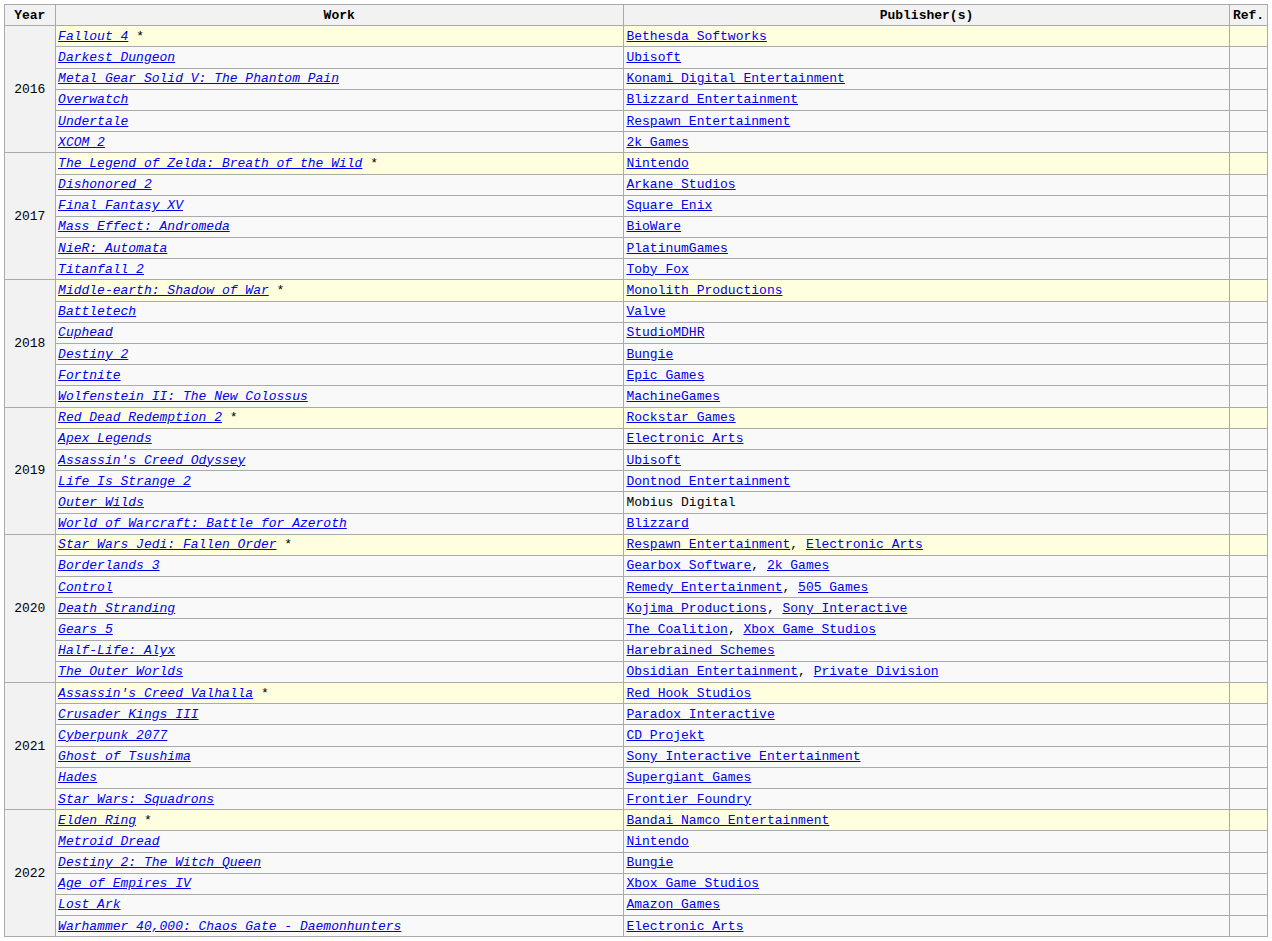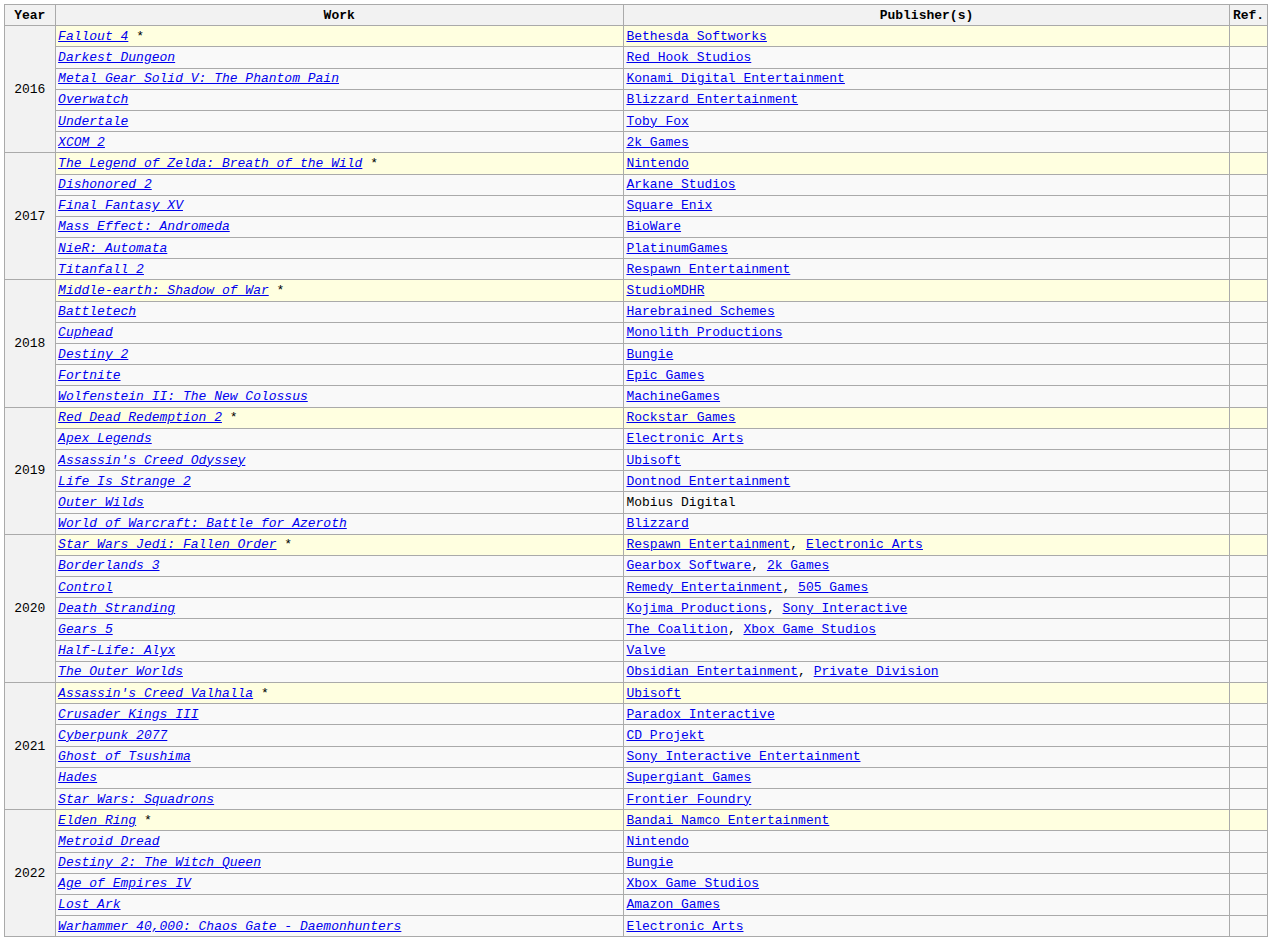 <table class="wikitable mw-collapsible" style="width:100%; margin:1em auto 1em auto;">
 <tr>
 <th style="width:4%;" scope="col">Year</th>
 <th style="width:45%;" scope="col">Work</th>
 <th style="width:48%;" scope="col" class="unsortable">Publisher(s)</th>
 <th style="width:3%;" scope="col" class="unsortable">Ref.</th>
 </tr>
 <tr style="background:lightyellow;">
 <th scope="row" rowspan="6" style="text-align:center; font-weight:normal;">2016</th>
 <td><em><a href='#'>Fallout 4</a></em> *</td>
 <td><a href='#'>Bethesda Softworks</a></td>
 <td></td>
 </tr>
 <tr>
 <td><em><a href='#'>Darkest Dungeon</a></em></td>
-<td><a href='#'>Ubisoft</a></td>
+<td><a href='#'>Red Hook Studios</a></td>
 <td></td>
 </tr>
 <tr>
 <td><em><a href='#'>Metal Gear Solid V: The Phantom Pain</a></em></td>
 <td><a href='#'>Konami Digital Entertainment</a></td>
 <td></td>
 </tr>
 <tr>
 <td><em><a href='#'>Overwatch</a></em></td>
 <td><a href='#'>Blizzard Entertainment</a></td>
 <td></td>
 </tr>
 <tr>
 <td><em><a href='#'>Undertale</a></em></td>
-<td><a href='#'>Respawn Entertainment</a></td>
+<td><a href='#'>Toby Fox</a></td>
 <td></td>
 </tr>
 <tr>
 <td><em><a href='#'>XCOM 2</a></em></td>
 <td><a href='#'>2k Games</a></td>
 <td></td>
 </tr>
 <tr style="background:lightyellow;">
 <th scope="row" rowspan="6" style="text-align:center; font-weight:normal;">2017</th>
 <td><em><a href='#'>The Legend of Zelda: Breath of the Wild</a></em> *</td>
 <td><a href='#'>Nintendo</a></td>
 <td></td>
 </tr>
 <tr>
 <td><em><a href='#'>Dishonored 2</a></em></td>
 <td><a href='#'>Arkane Studios</a></td>
 <td></td>
 </tr>
 <tr>
 <td><em><a href='#'>Final Fantasy XV</a></em></td>
 <td><a href='#'>Square Enix</a></td>
 <td></td>
 </tr>
 <tr>
 <td><em><a href='#'>Mass Effect: Andromeda</a></em></td>
 <td><a href='#'>BioWare</a></td>
 <td></td>
 </tr>
 <tr>
 <td><em><a href='#'>NieR: Automata</a></em></td>
 <td><a href='#'>PlatinumGames</a></td>
 <td></td>
 </tr>
 <tr>
 <td><em><a href='#'>Titanfall 2</a></em></td>
-<td><a href='#'>Toby Fox</a></td>
+<td><a href='#'>Respawn Entertainment</a></td>
 <td></td>
 </tr>
 <tr style="background:lightyellow;">
 <th scope="row" rowspan="6" style="text-align:center; font-weight:normal;">2018</th>
 <td><em><a href='#'>Middle-earth: Shadow of War</a></em> *</td>
-<td><a href='#'>Monolith Productions</a></td>
+<td><a href='#'>StudioMDHR</a></td>
 <td></td>
 </tr>
 <tr>
 <td><em><a href='#'>Battletech</a></em></td>
-<td><a href='#'>Valve</a></td>
+<td><a href='#'>Harebrained Schemes</a></td>
 <td></td>
 </tr>
 <tr>
 <td><em><a href='#'>Cuphead</a></em></td>
-<td><a href='#'>StudioMDHR</a></td>
+<td><a href='#'>Monolith Productions</a></td>
 <td></td>
 </tr>
 <tr>
 <td><em><a href='#'>Destiny 2</a></em></td>
 <td><a href='#'>Bungie</a></td>
 <td></td>
 </tr>
 <tr>
 <td><em><a href='#'>Fortnite</a></em></td>
 <td><a href='#'>Epic Games</a></td>
 <td></td>
 </tr>
 <tr>
 <td><em><a href='#'>Wolfenstein II: The New Colossus</a></em></td>
 <td><a href='#'>MachineGames</a></td>
 <td></td>
 </tr>
 <tr style="background:lightyellow;">
 <th rowspan="6" style="text-align:center; font-weight:normal;">2019</th>
 <td><em><a href='#'>Red Dead Redemption 2</a></em> *</td>
 <td><a href='#'>Rockstar Games</a></td>
 <td></td>
 </tr>
 <tr>
 <td><em><a href='#'>Apex Legends</a></em></td>
 <td><a href='#'>Electronic Arts</a></td>
 <td></td>
 </tr>
 <tr>
 <td><em><a href='#'>Assassin's Creed Odyssey</a></em></td>
 <td><a href='#'>Ubisoft</a></td>
 <td></td>
 </tr>
 <tr>
 <td><em><a href='#'>Life Is Strange 2</a></em></td>
 <td><a href='#'>Dontnod Entertainment</a></td>
 <td></td>
 </tr>
 <tr>
 <td><em><a href='#'>Outer Wilds</a></em></td>
 <td>Mobius Digital</td>
 <td></td>
 </tr>
 <tr>
 <td><em><a href='#'>World of Warcraft: Battle for Azeroth</a></em></td>
 <td><a href='#'>Blizzard</a></td>
 <td></td>
 </tr>
 <tr style="background:lightyellow;">
 <th rowspan="7" style="text-align:center; font-weight:normal;">2020</th>
 <td><em><a href='#'>Star Wars Jedi: Fallen Order</a></em> *</td>
 <td><a href='#'>Respawn Entertainment</a>, <a href='#'>Electronic Arts</a></td>
 <td></td>
 </tr>
 <tr>
 <td><em><a href='#'>Borderlands 3</a></em></td>
 <td><a href='#'>Gearbox Software</a>, <a href='#'>2k Games</a></td>
 <td></td>
 </tr>
 <tr>
 <td><em><a href='#'>Control</a></em></td>
 <td><a href='#'>Remedy Entertainment</a>, <a href='#'>505 Games</a></td>
 <td></td>
 </tr>
 <tr>
 <td><em><a href='#'>Death Stranding</a></em></td>
 <td><a href='#'>Kojima Productions</a>, <a href='#'>Sony Interactive</a></td>
 <td></td>
 </tr>
 <tr>
 <td><em><a href='#'>Gears 5</a></em></td>
 <td><a href='#'>The Coalition</a>, <a href='#'>Xbox Game Studios</a></td>
 <td></td>
 </tr>
 <tr>
 <td><em><a href='#'>Half-Life: Alyx</a></em></td>
-<td><a href='#'>Harebrained Schemes</a></td>
+<td><a href='#'>Valve</a></td>
 <td></td>
 </tr>
 <tr>
 <td><em><a href='#'>The Outer Worlds</a></em></td>
 <td><a href='#'>Obsidian Entertainment</a>, <a href='#'>Private Division</a></td>
 <td></td>
 </tr>
 <tr style="background:lightyellow;">
 <th rowspan="6" style="text-align:center; font-weight:normal;">2021</th>
 <td><em><a href='#'>Assassin's Creed Valhalla</a></em> *</td>
-<td><a href='#'>Red Hook Studios</a></td>
+<td><a href='#'>Ubisoft</a></td>
 <td></td>
 </tr>
 <tr>
 <td><em><a href='#'>Crusader Kings III</a></em></td>
 <td><a href='#'>Paradox Interactive</a></td>
 <td></td>
 </tr>
 <tr>
 <td><em><a href='#'>Cyberpunk 2077</a></em></td>
 <td><a href='#'>CD Projekt</a></td>
 <td></td>
 </tr>
 <tr>
 <td><em><a href='#'>Ghost of Tsushima</a></em></td>
 <td><a href='#'>Sony Interactive Entertainment</a></td>
 <td></td>
 </tr>
 <tr>
 <td><em><a href='#'>Hades</a></em></td>
 <td><a href='#'>Supergiant Games</a></td>
 <td></td>
 </tr>
 <tr>
 <td><em><a href='#'>Star Wars: Squadrons</a></em></td>
 <td><a href='#'>Frontier Foundry</a></td>
 <td></td>
 </tr>
 <tr style="background:lightyellow;">
 <th rowspan="6" style="text-align:center; font-weight:normal;">2022</th>
 <td><em><a href='#'>Elden Ring</a></em> *</td>
 <td><a href='#'>Bandai Namco Entertainment</a></td>
 <td></td>
 </tr>
 <tr>
 <td><em><a href='#'>Metroid Dread</a></em></td>
 <td><a href='#'>Nintendo</a></td>
 <td></td>
 </tr>
 <tr>
 <td><em><a href='#'>Destiny 2: The Witch Queen</a></em></td>
 <td><a href='#'>Bungie</a></td>
 <td></td>
 </tr>
 <tr>
 <td><em><a href='#'>Age of Empires IV</a></em></td>
 <td><a href='#'>Xbox Game Studios</a></td>
 <td></td>
 </tr>
 <tr>
 <td><em><a href='#'>Lost Ark</a></em></td>
 <td><a href='#'>Amazon Games</a></td>
 <td></td>
 </tr>
 <tr>
 <td><em><a href='#'>Warhammer 40,000: Chaos Gate - Daemonhunters</a></em></td>
 <td><a href='#'>Electronic Arts</a></td>
 <td></td>
 </tr>
 </table>
